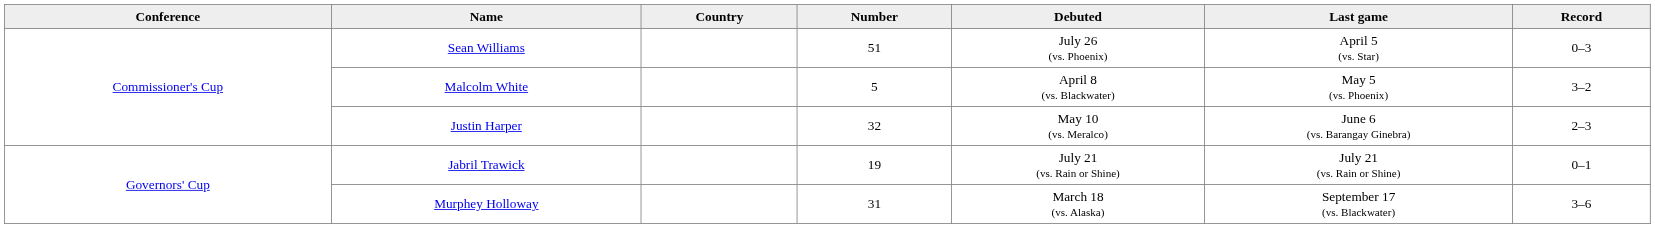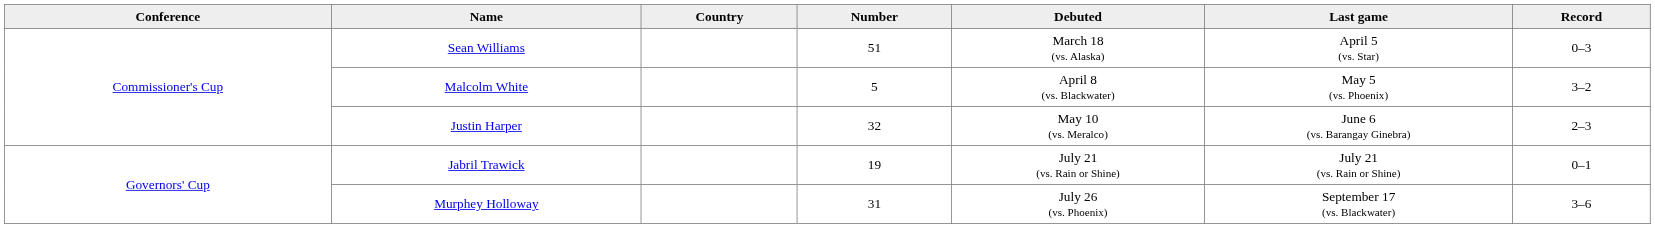 <table border="1" style="border-collapse:collapse; text-align:center; width:100%;"  cellpadding="5">
 <tr style="background:#eee;">
 <th>Conference</th>
 <th>Name</th>
 <th>Country</th>
 <th>Number</th>
 <th>Debuted</th>
 <th>Last game</th>
 <th>Record</th>
 </tr>
 <tr>
 <td rowspan=3><a href='#'>Commissioner's Cup</a></td>
 <td><a href='#'>Sean Williams</a></td>
 <td></td>
 <td>51</td>
-<td>July 26<br><small>(vs. Phoenix)</small></td>
+<td>March 18<br><small>(vs. Alaska)</small></td>
 <td>April 5<br><small>(vs. Star)</small></td>
 <td>0–3</td>
 </tr>
 <tr>
 <td><a href='#'>Malcolm White</a></td>
 <td></td>
 <td>5</td>
 <td>April 8<br><small>(vs. Blackwater)</small></td>
 <td>May 5<br><small>(vs. Phoenix)</small></td>
 <td>3–2</td>
 </tr>
 <tr>
 <td><a href='#'>Justin Harper</a></td>
 <td></td>
 <td>32</td>
 <td>May 10<br><small>(vs. Meralco)</small></td>
 <td>June 6<br><small>(vs. Barangay Ginebra)</small></td>
 <td>2–3</td>
 </tr>
 <tr>
 <td rowspan=2><a href='#'>Governors' Cup</a></td>
 <td><a href='#'>Jabril Trawick</a></td>
 <td></td>
 <td>19</td>
 <td>July 21<br><small>(vs. Rain or Shine)</small></td>
 <td>July 21<br><small>(vs. Rain or Shine)</small></td>
 <td>0–1</td>
 </tr>
 <tr>
 <td><a href='#'>Murphey Holloway</a></td>
 <td></td>
 <td>31</td>
-<td>March 18<br><small>(vs. Alaska)</small></td>
+<td>July 26<br><small>(vs. Phoenix)</small></td>
 <td>September 17<br><small>(vs. Blackwater)</small></td>
 <td>3–6</td>
 </tr>
 </table>
